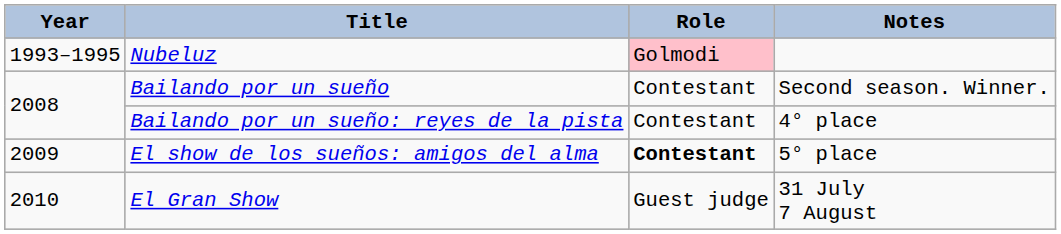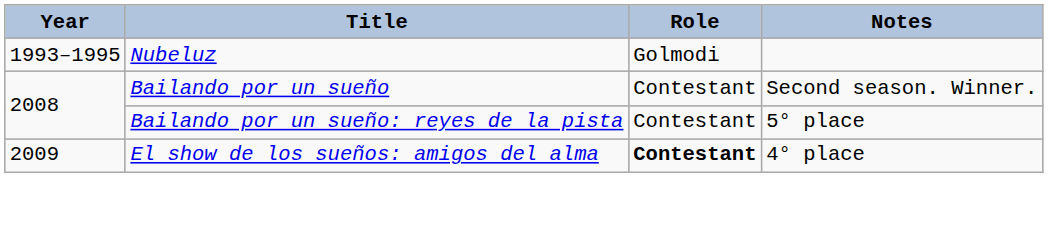 <table class="wikitable">
 <tr>
 <th style="background:#B0C4DE;">Year</th>
 <th style="background:#B0C4DE;">Title</th>
 <th style="background:#B0C4DE;">Role</th>
 <th style="background:#B0C4DE;">Notes</th>
 </tr>
 <tr>
 <td>1993–1995</td>
 <td><em><a href='#'>Nubeluz</a></em></td>
-<td style="background: pink;">Golmodi</td>
+<td>Golmodi</td>
 <td></td>
 </tr>
 <tr>
 <td rowspan=2>2008</td>
 <td><em><a href='#'>Bailando por un sueño</a></em></td>
 <td>Contestant</td>
 <td>Second season. Winner.</td>
 </tr>
 <tr>
 <td><em><a href='#'>Bailando por un sueño: reyes de la pista</a></em></td>
 <td>Contestant</td>
-<td>4° place</td>
+<td>5° place</td>
 </tr>
 <tr>
 <td>2009</td>
 <td><em><a href='#'>El show de los sueños: amigos del alma</a></em></td>
 <td><strong>Contestant</strong></td>
-<td>5° place</td>
-</tr>
-<tr>
-<td>2010</td>
-<td><em><a href='#'>El Gran Show</a></em></td>
-<td>Guest judge</td>
-<td>31 July<br>7 August</td>
+<td>4° place</td>
 </tr>
 </table>
